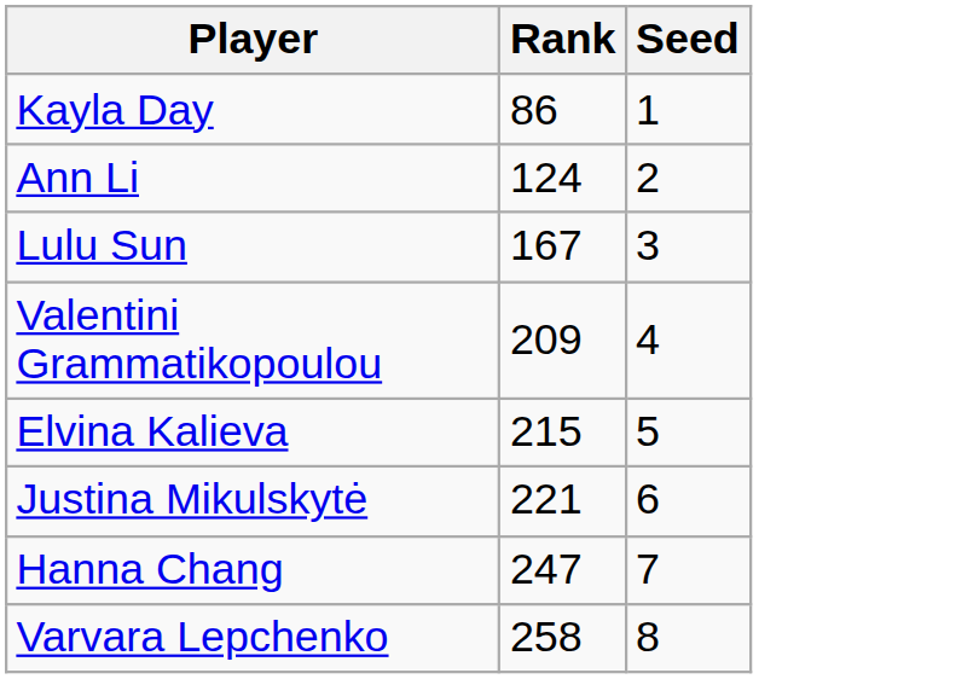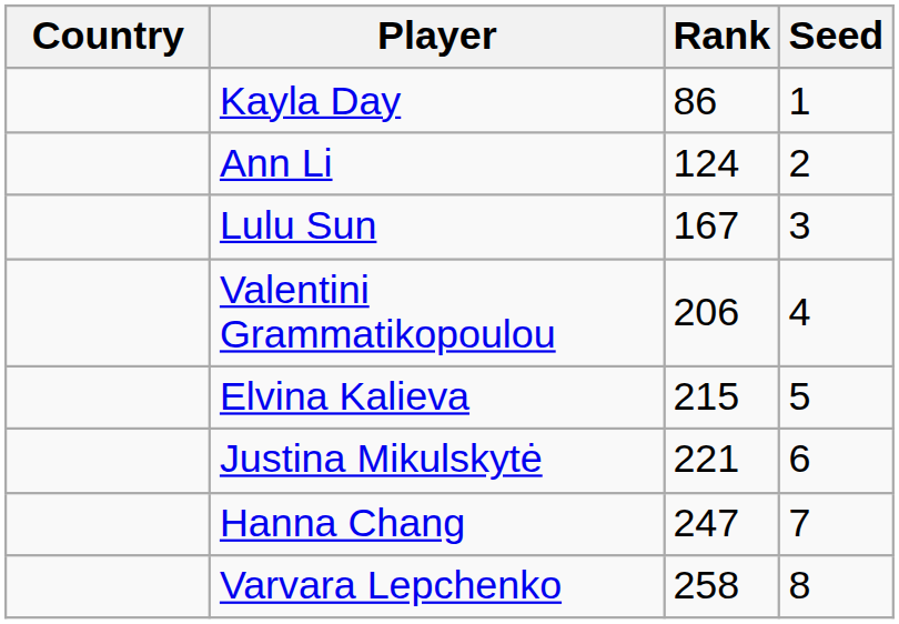 <table class="wikitable">
 <tr>
+<th width="75">Country</th>
 <th width="175">Player</th>
 <th>Rank</th>
 <th>Seed</th>
 </tr>
 <tr>
+<td></td>
 <td><a href='#'>Kayla Day</a></td>
 <td>86</td>
 <td>1</td>
 </tr>
 <tr>
+<td></td>
 <td><a href='#'>Ann Li</a></td>
 <td>124</td>
 <td>2</td>
 </tr>
 <tr>
+<td></td>
 <td><a href='#'>Lulu Sun</a></td>
 <td>167</td>
 <td>3</td>
 </tr>
 <tr>
+<td></td>
 <td><a href='#'>Valentini Grammatikopoulou</a></td>
-<td>209</td>
+<td>206</td>
 <td>4</td>
 </tr>
 <tr>
+<td></td>
 <td><a href='#'>Elvina Kalieva</a></td>
 <td>215</td>
 <td>5</td>
 </tr>
 <tr>
+<td></td>
 <td><a href='#'>Justina Mikulskytė</a></td>
 <td>221</td>
 <td>6</td>
 </tr>
 <tr>
+<td></td>
 <td><a href='#'>Hanna Chang</a></td>
 <td>247</td>
 <td>7</td>
 </tr>
 <tr>
+<td></td>
 <td><a href='#'>Varvara Lepchenko</a></td>
 <td>258</td>
 <td>8</td>
 </tr>
 </table>
